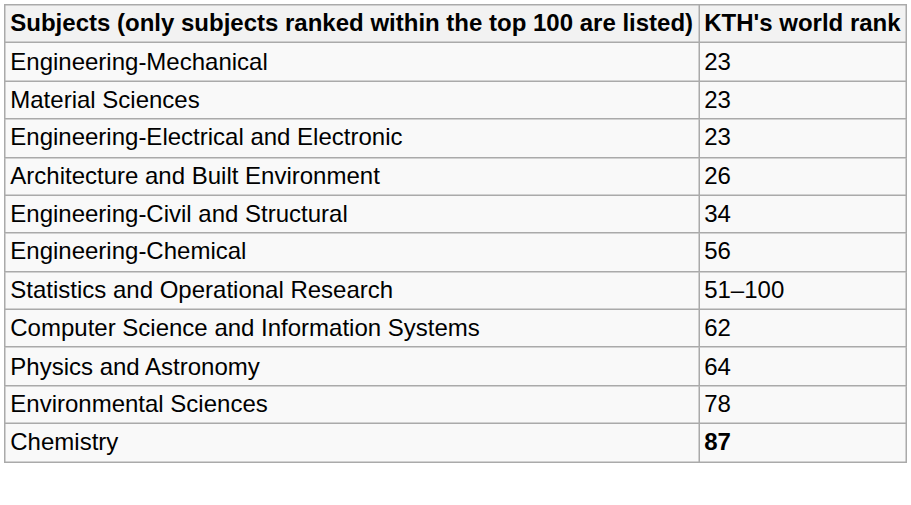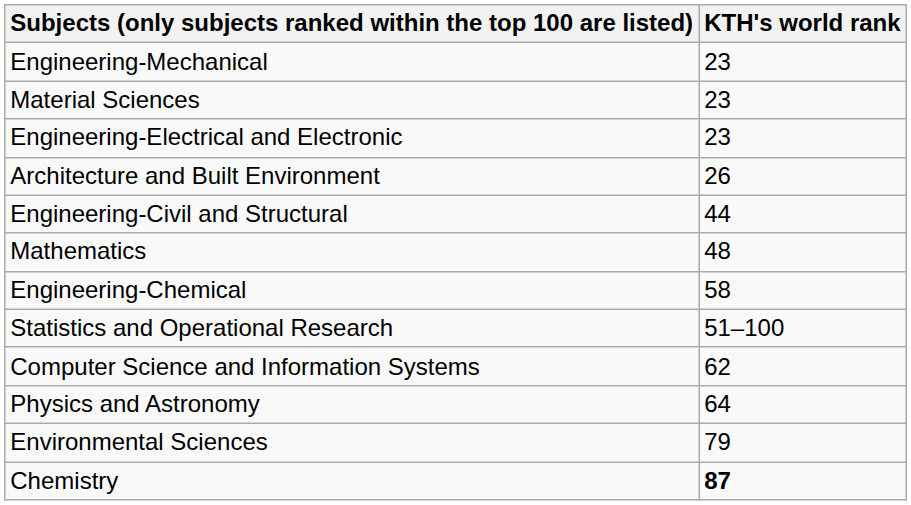 <table class="wikitable sortable">
 <tr>
 <th>Subjects (only subjects ranked within the top 100 are listed)</th>
 <th>KTH's world rank</th>
 </tr>
 <tr>
 <td>Engineering-Mechanical</td>
 <td>23</td>
 </tr>
 <tr>
 <td>Material Sciences</td>
 <td>23</td>
 </tr>
 <tr>
 <td>Engineering-Electrical and Electronic</td>
 <td>23</td>
 </tr>
 <tr>
 <td>Architecture and Built Environment</td>
 <td>26</td>
 </tr>
 <tr>
 <td>Engineering-Civil and Structural</td>
-<td>34</td>
+<td>44</td>
+</tr>
+<tr>
+<td>Mathematics</td>
+<td>48</td>
 </tr>
 <tr>
 <td>Engineering-Chemical</td>
-<td>56</td>
+<td>58</td>
 </tr>
 <tr>
 <td>Statistics and Operational Research</td>
 <td>51–100</td>
 </tr>
 <tr>
 <td>Computer Science and Information Systems</td>
 <td>62</td>
 </tr>
 <tr>
 <td>Physics and Astronomy</td>
 <td>64</td>
 </tr>
 <tr>
 <td>Environmental Sciences</td>
-<td>78</td>
+<td>79</td>
 </tr>
 <tr>
 <td>Chemistry</td>
 <td><strong>87</strong></td>
 </tr>
 </table>
